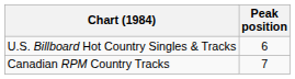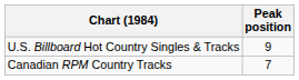 <table class="wikitable sortable">
 <tr>
 <th align="left">Chart (1984)</th>
 <th align="center">Peak<br>position</th>
 </tr>
 <tr>
 <td align="left">U.S. <em>Billboard</em> Hot Country Singles & Tracks</td>
-<td align="center">6</td>
+<td align="center">9</td>
 </tr>
 <tr>
 <td align="left">Canadian <em>RPM</em> Country Tracks</td>
 <td align="center">7</td>
 </tr>
 </table>
